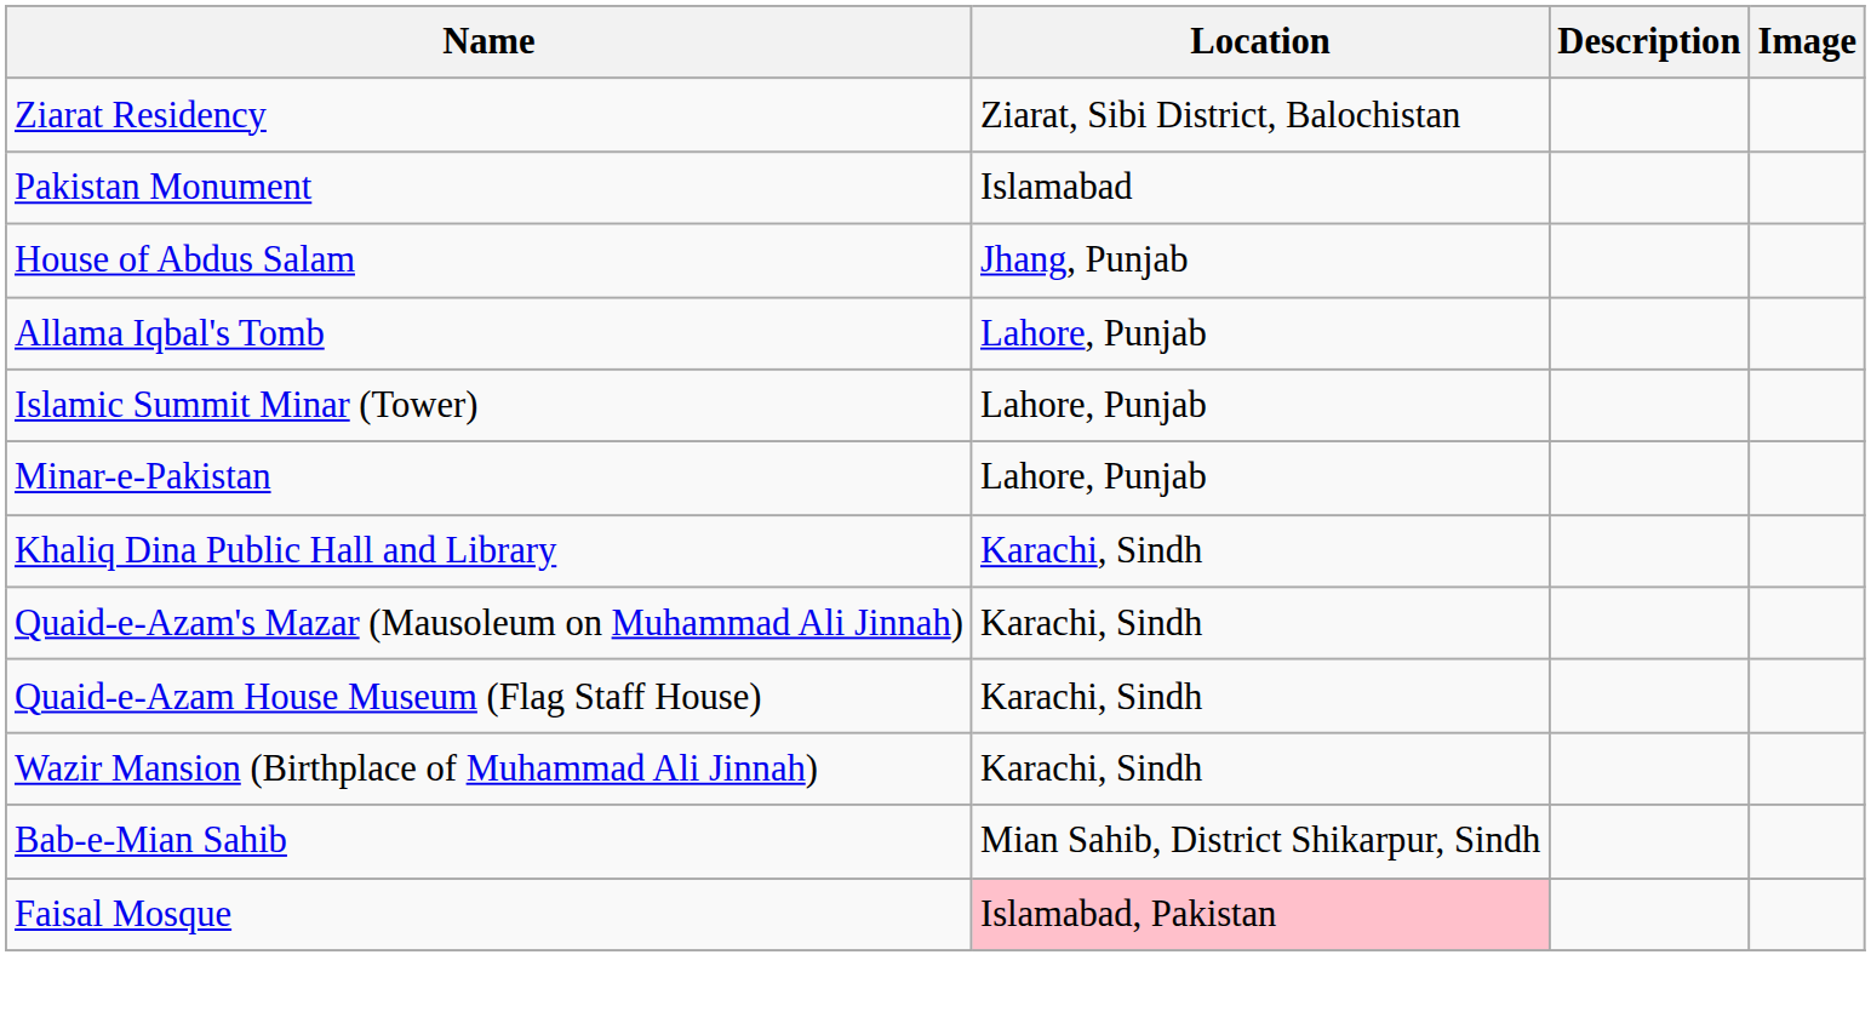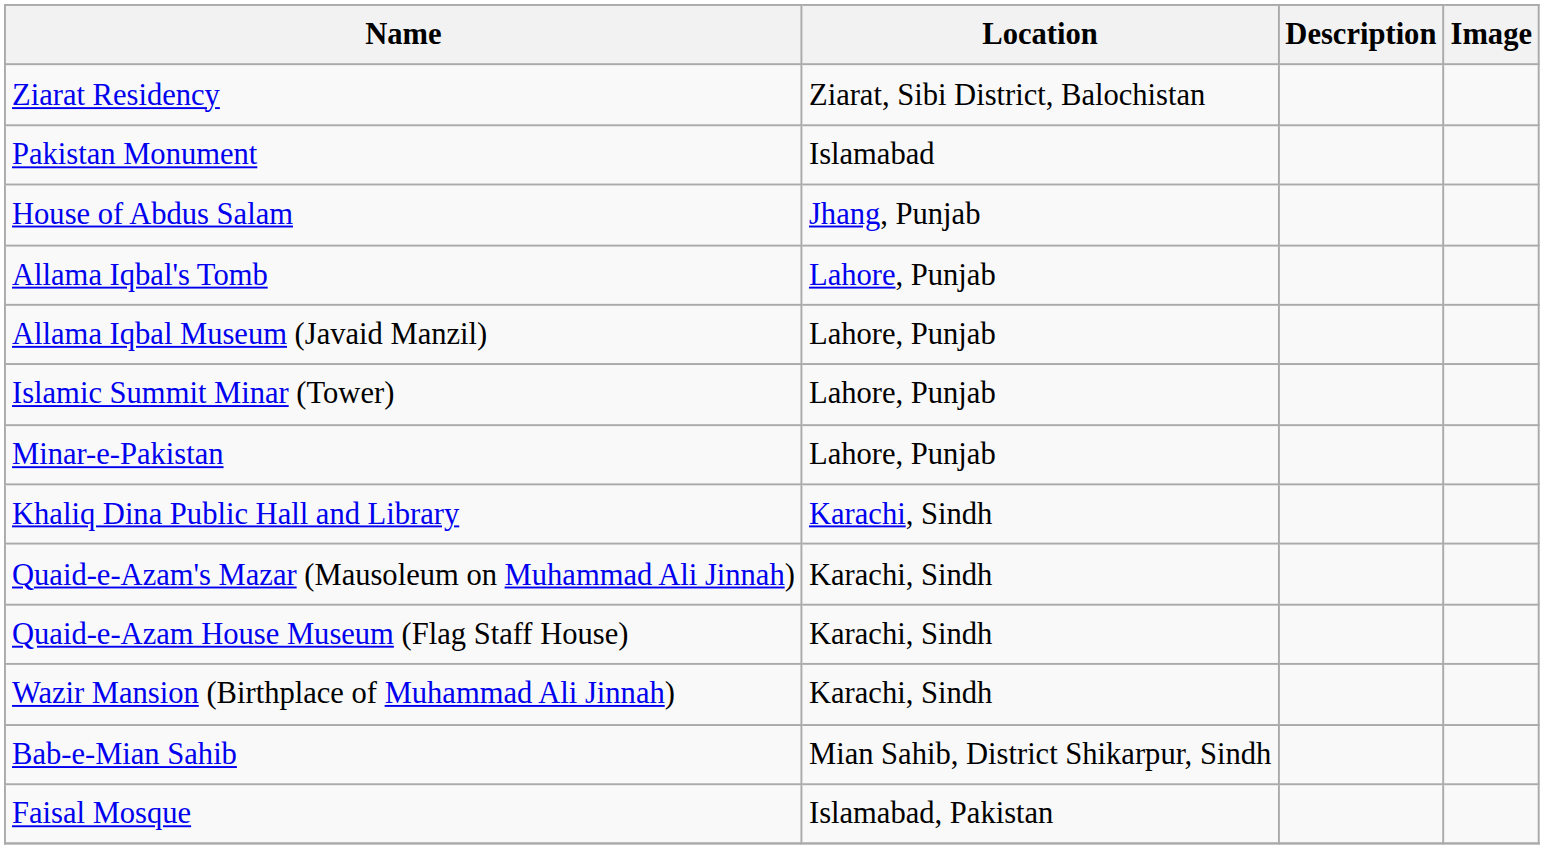 <table class="wikitable sortable" style="font-siz0; text-align:left; line-height:150%;">
 <tr>
 <th>Name</th>
 <th>Location</th>
 <th class="unsortable">Description</th>
 <th class="unsortable">Image</th>
 </tr>
 <tr>
 <td><a href='#'>Ziarat Residency</a></td>
 <td>Ziarat, Sibi District, Balochistan</td>
 <td></td>
 <td align=center></td>
 </tr>
 <tr>
 <td><a href='#'>Pakistan Monument</a></td>
 <td>Islamabad</td>
 <td></td>
 <td align=center></td>
 </tr>
 <tr>
 <td><a href='#'>House of Abdus Salam</a></td>
 <td><a href='#'>Jhang</a>, Punjab</td>
 <td></td>
 <td></td>
 </tr>
 <tr>
 <td><a href='#'>Allama Iqbal's Tomb</a></td>
 <td><a href='#'>Lahore</a>, Punjab</td>
+<td></td>
+<td align=center></td>
+</tr>
+<tr>
+<td><a href='#'>Allama Iqbal Museum</a> (Javaid Manzil)</td>
+<td>Lahore, Punjab</td>
 <td></td>
 <td align=center></td>
 </tr>
 <tr>
 <td><a href='#'>Islamic Summit Minar</a> (Tower)</td>
 <td>Lahore, Punjab</td>
 <td></td>
 <td align=center></td>
 </tr>
 <tr>
 <td><a href='#'>Minar-e-Pakistan</a></td>
 <td>Lahore, Punjab</td>
 <td></td>
 <td align=center></td>
 </tr>
 <tr>
 <td><a href='#'>Khaliq Dina Public Hall and Library</a></td>
 <td><a href='#'>Karachi</a>, Sindh</td>
 <td></td>
 <td align=center></td>
 </tr>
 <tr>
 <td><a href='#'>Quaid-e-Azam's Mazar</a> (Mausoleum on <a href='#'>Muhammad Ali Jinnah</a>)</td>
 <td>Karachi, Sindh</td>
 <td></td>
 <td align=center></td>
 </tr>
 <tr>
 <td><a href='#'>Quaid-e-Azam House Museum</a> (Flag Staff House)</td>
 <td>Karachi, Sindh</td>
 <td></td>
 <td align=center></td>
 </tr>
 <tr>
 <td><a href='#'>Wazir Mansion</a> (Birthplace of <a href='#'>Muhammad Ali Jinnah</a>)</td>
 <td>Karachi, Sindh</td>
 <td></td>
 <td align=center></td>
 </tr>
 <tr>
 <td><a href='#'>Bab-e-Mian Sahib</a></td>
 <td>Mian Sahib, District Shikarpur, Sindh</td>
 <td></td>
 <td align=center></td>
 </tr>
 <tr>
 <td><a href='#'>Faisal Mosque</a></td>
-<td style="background: pink;">Islamabad, Pakistan</td>
+<td>Islamabad, Pakistan</td>
 <td></td>
 <td align=center></td>
 </tr>
 <tr>
 </tr>
 </table>
